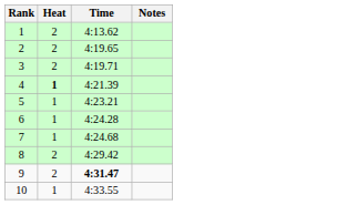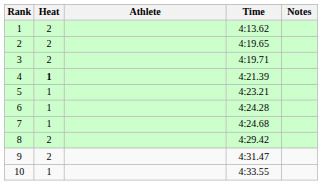 <table class="wikitable" style="text-align:center">
 <tr>
 <th width=40>Rank</th>
 <th width=40>Heat</th>
+<th width=250>Athlete</th>
 <th width=80>Time</th>
 <th width=50>Notes</th>
 </tr>
 <tr bgcolor="ccffcc">
 <td>1</td>
 <td>2</td>
+<td align=left></td>
 <td>4:13.62</td>
 <td></td>
 </tr>
 <tr bgcolor="ccffcc">
 <td>2</td>
 <td>2</td>
+<td align=left></td>
 <td>4:19.65</td>
 <td></td>
 </tr>
 <tr bgcolor="ccffcc">
 <td>3</td>
 <td>2</td>
+<td align=left></td>
 <td>4:19.71</td>
 <td></td>
 </tr>
 <tr bgcolor="ccffcc">
 <td>4</td>
 <td><strong>1</strong></td>
+<td align="left"></td>
 <td>4:21.39</td>
 <td></td>
 </tr>
 <tr bgcolor="ccffcc">
 <td>5</td>
 <td>1</td>
+<td align=left></td>
 <td>4:23.21</td>
 <td></td>
 </tr>
 <tr bgcolor="ccffcc">
 <td>6</td>
 <td>1</td>
+<td align=left></td>
 <td>4:24.28</td>
 <td></td>
 </tr>
 <tr bgcolor="ccffcc">
 <td>7</td>
 <td>1</td>
+<td align=left></td>
 <td>4:24.68</td>
 <td></td>
 </tr>
 <tr bgcolor="ccffcc">
 <td>8</td>
 <td>2</td>
+<td align=left></td>
 <td>4:29.42</td>
 <td></td>
 </tr>
 <tr>
 <td>9</td>
 <td>2</td>
-<td><strong>4:31.47</strong></td>
+<td align=left></td>
+<td>4:31.47</td>
 <td></td>
 </tr>
 <tr>
 <td>10</td>
 <td>1</td>
+<td align=left></td>
 <td>4:33.55</td>
 <td></td>
 </tr>
 </table>
